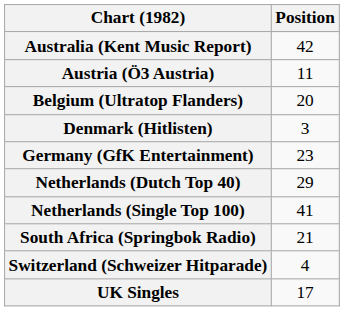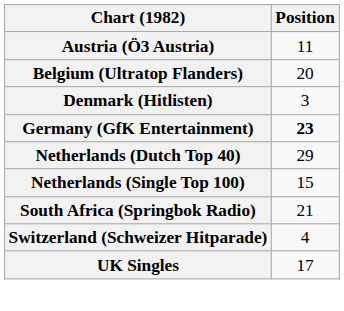 <table class="wikitable sortable plainrowheaders" style="text-align:center">
 <tr>
 <th>Chart (1982)</th>
 <th>Position</th>
-</tr>
-<tr>
-<th scope="row">Australia (Kent Music Report)</th>
-<td>42</td>
 </tr>
 <tr>
 <th scope="row">Austria (Ö3 Austria)</th>
 <td>11</td>
 </tr>
 <tr>
 <th scope="row">Belgium (Ultratop Flanders)</th>
 <td>20</td>
 </tr>
 <tr>
 <th scope="row">Denmark (Hitlisten)</th>
 <td>3</td>
 </tr>
 <tr>
 <th scope="row">Germany (GfK Entertainment)</th>
-<td>23</td>
+<td><strong>23</strong></td>
 </tr>
 <tr>
 <th scope="row">Netherlands (Dutch Top 40)</th>
 <td>29</td>
 </tr>
 <tr>
 <th scope="row">Netherlands (Single Top 100)</th>
-<td>41</td>
+<td>15</td>
 </tr>
 <tr>
 <th scope="row">South Africa (Springbok Radio)</th>
 <td>21</td>
 </tr>
 <tr>
 <th scope="row">Switzerland (Schweizer Hitparade)</th>
 <td>4</td>
 </tr>
 <tr>
 <th scope="row">UK Singles</th>
 <td>17</td>
 </tr>
 </table>
